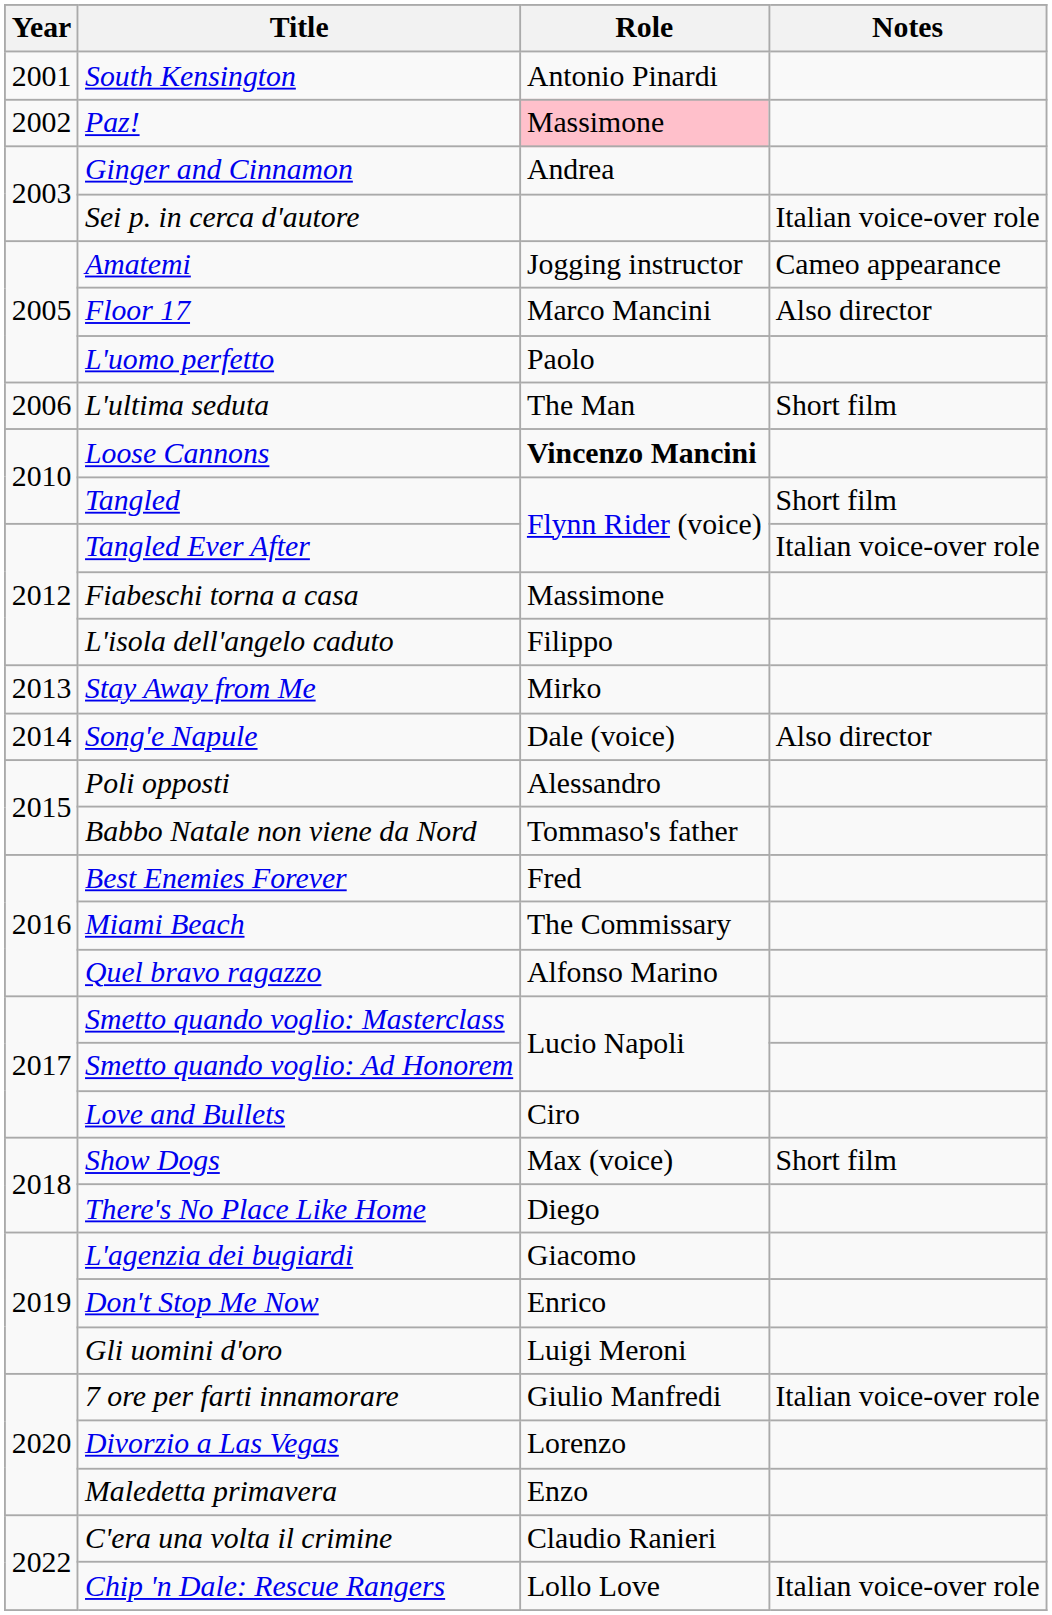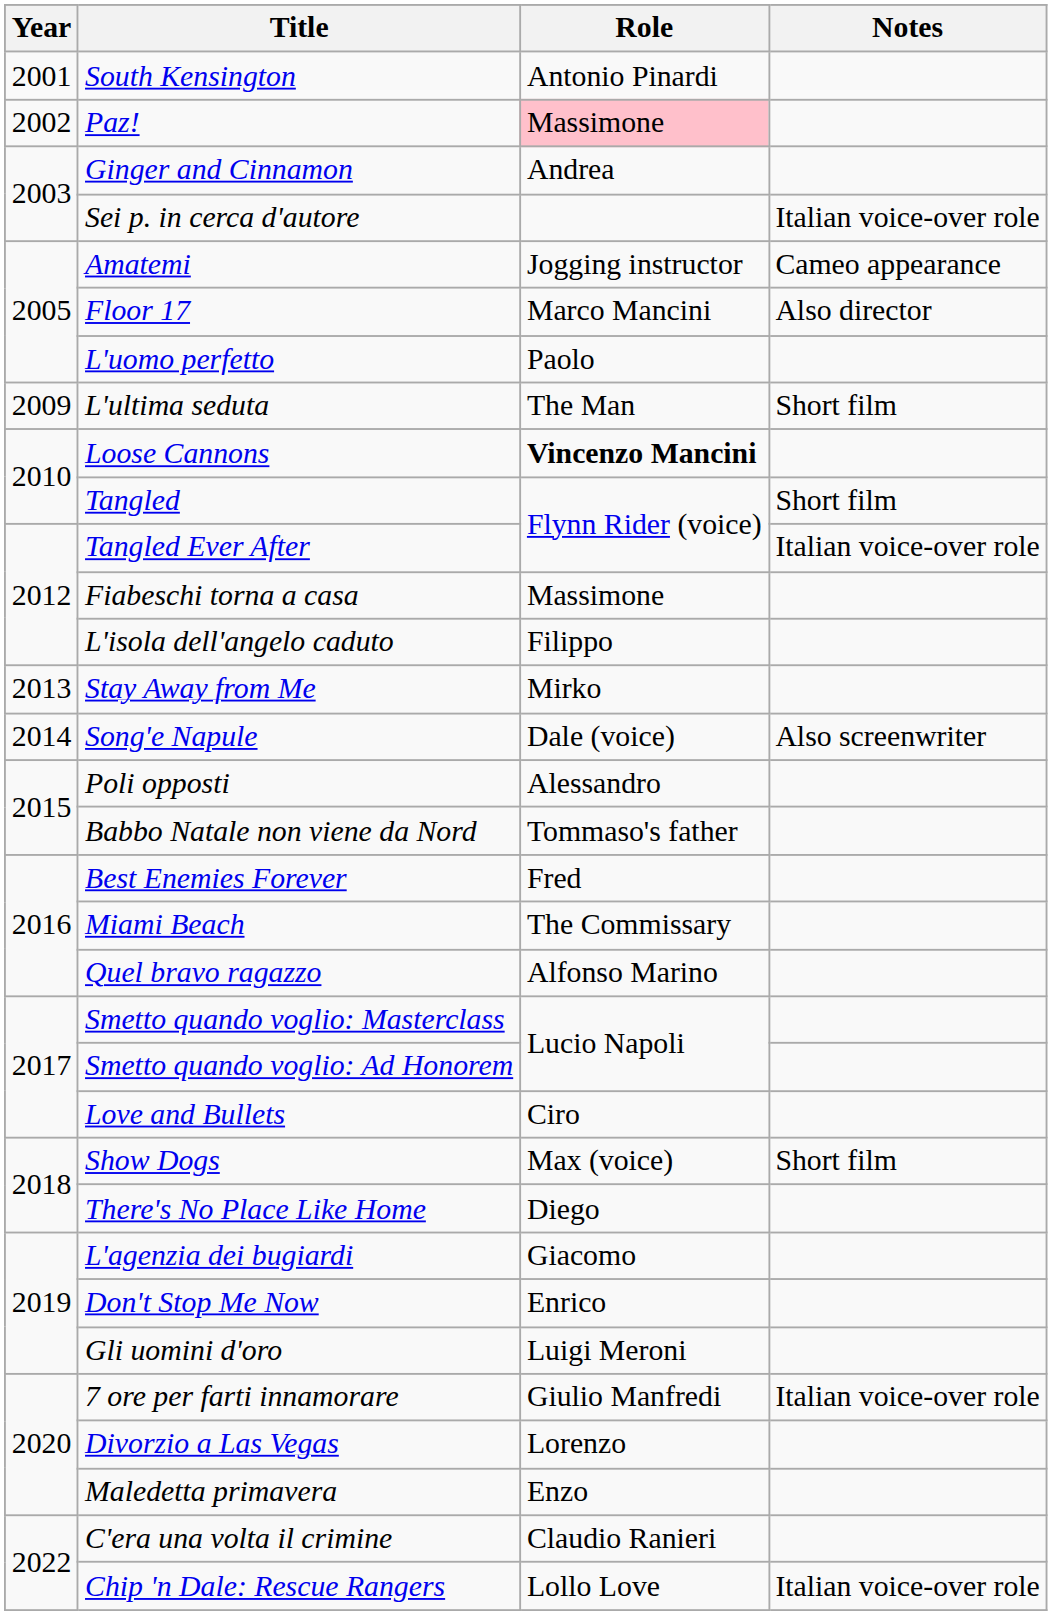 <table class="wikitable">
 <tr>
 <th>Year</th>
 <th>Title</th>
 <th>Role</th>
 <th>Notes</th>
 </tr>
 <tr>
 <td>2001</td>
 <td><em><a href='#'>South Kensington</a></em></td>
 <td>Antonio Pinardi</td>
 <td></td>
 </tr>
 <tr>
 <td>2002</td>
 <td><em><a href='#'>Paz!</a></em></td>
 <td style="background: pink;">Massimone</td>
 <td></td>
 </tr>
 <tr>
 <td rowspan="2">2003</td>
 <td><em><a href='#'>Ginger and Cinnamon</a></em></td>
 <td>Andrea</td>
 <td></td>
 </tr>
 <tr>
 <td><em>Sei p. in cerca d'autore</em></td>
 <td></td>
 <td>Italian voice-over role</td>
 </tr>
 <tr>
 <td rowspan="3">2005</td>
 <td><em><a href='#'>Amatemi</a></em></td>
 <td>Jogging instructor</td>
 <td>Cameo appearance</td>
 </tr>
 <tr>
 <td><em><a href='#'>Floor 17</a></em></td>
 <td>Marco Mancini</td>
 <td>Also director</td>
 </tr>
 <tr>
 <td><em><a href='#'>L'uomo perfetto</a></em></td>
 <td>Paolo</td>
 <td></td>
 </tr>
 <tr>
-<td>2006</td>
+<td>2009</td>
 <td><em>L'ultima seduta</em></td>
 <td>The Man</td>
 <td>Short film</td>
 </tr>
 <tr>
 <td rowspan="2">2010</td>
 <td><em><a href='#'>Loose Cannons</a></em></td>
 <td><strong>Vincenzo Mancini</strong></td>
 <td></td>
 </tr>
 <tr>
 <td><em><a href='#'>Tangled</a></em></td>
 <td rowspan="2"><a href='#'>Flynn Rider</a> (voice)</td>
 <td>Short film</td>
 </tr>
 <tr>
 <td rowspan="3">2012</td>
 <td><em><a href='#'>Tangled Ever After</a></em></td>
 <td>Italian voice-over role</td>
 </tr>
 <tr>
 <td><em>Fiabeschi torna a casa</em></td>
 <td>Massimone</td>
 <td></td>
 </tr>
 <tr>
 <td><em>L'isola dell'angelo caduto</em></td>
 <td>Filippo</td>
 <td></td>
 </tr>
 <tr>
 <td>2013</td>
 <td><em><a href='#'>Stay Away from Me</a></em></td>
 <td>Mirko</td>
 <td></td>
 </tr>
 <tr>
 <td>2014</td>
 <td><em><a href='#'>Song'e Napule</a></em></td>
 <td>Dale (voice)</td>
-<td>Also director</td>
+<td>Also screenwriter</td>
 </tr>
 <tr>
 <td rowspan="2">2015</td>
 <td><em>Poli opposti</em></td>
 <td>Alessandro</td>
 <td></td>
 </tr>
 <tr>
 <td><em>Babbo Natale non viene da Nord</em></td>
 <td>Tommaso's father</td>
 <td></td>
 </tr>
 <tr>
 <td rowspan="3">2016</td>
 <td><em><a href='#'>Best Enemies Forever</a></em></td>
 <td>Fred</td>
 <td></td>
 </tr>
 <tr>
 <td><em><a href='#'>Miami Beach</a></em></td>
 <td>The Commissary</td>
 <td></td>
 </tr>
 <tr>
 <td><em><a href='#'>Quel bravo ragazzo</a></em></td>
 <td>Alfonso Marino</td>
 <td></td>
 </tr>
 <tr>
 <td rowspan="3">2017</td>
 <td><em><a href='#'>Smetto quando voglio: Masterclass</a></em></td>
 <td rowspan="2">Lucio Napoli</td>
 <td></td>
 </tr>
 <tr>
 <td><em><a href='#'>Smetto quando voglio: Ad Honorem</a></em></td>
 <td></td>
 </tr>
 <tr>
 <td><em><a href='#'>Love and Bullets</a></em></td>
 <td>Ciro</td>
 <td></td>
 </tr>
 <tr>
 <td rowspan="2">2018</td>
 <td><em><a href='#'>Show Dogs</a></em></td>
 <td>Max (voice)</td>
 <td>Short film</td>
 </tr>
 <tr>
 <td><em><a href='#'>There's No Place Like Home</a></em></td>
 <td>Diego</td>
 <td></td>
 </tr>
 <tr>
 <td rowspan="3">2019</td>
 <td><em><a href='#'>L'agenzia dei bugiardi</a></em></td>
 <td>Giacomo</td>
 <td></td>
 </tr>
 <tr>
 <td><em><a href='#'>Don't Stop Me Now</a></em></td>
 <td>Enrico</td>
 <td></td>
 </tr>
 <tr>
 <td><em>Gli uomini d'oro</em></td>
 <td>Luigi Meroni</td>
 <td></td>
 </tr>
 <tr>
 <td rowspan="3">2020</td>
 <td><em>7 ore per farti innamorare</em></td>
 <td>Giulio Manfredi</td>
 <td>Italian voice-over role</td>
 </tr>
 <tr>
 <td><em><a href='#'>Divorzio a Las Vegas</a></em></td>
 <td>Lorenzo</td>
 <td></td>
 </tr>
 <tr>
 <td><em>Maledetta primavera</em></td>
 <td>Enzo</td>
 <td></td>
 </tr>
 <tr>
 <td rowspan="2">2022</td>
 <td><em>C'era una volta il crimine</em></td>
 <td>Claudio Ranieri</td>
 <td></td>
 </tr>
 <tr>
 <td><em><a href='#'>Chip 'n Dale: Rescue Rangers</a></em></td>
 <td>Lollo Love</td>
 <td>Italian voice-over role</td>
 </tr>
 </table>
